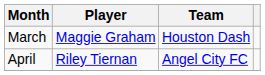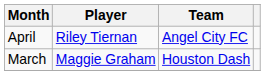 <table class="wikitable">
 <tr>
 <th scope="col">Month</th>
 <th scope="col">Player</th>
 <th scope="col">Team</th>
 <th scope="col"></th>
 </tr>
 <tr>
+<td>April</td>
+<td> <a href='#'>Riley Tiernan</a></td>
+<td><a href='#'>Angel City FC</a></td>
+<td></td>
+</tr>
+<tr>
 <td>March</td>
 <td> <a href='#'>Maggie Graham</a></td>
 <td><a href='#'>Houston Dash</a></td>
 <td></td>
 </tr>
 <tr>
-<td>April</td>
-<td> <a href='#'>Riley Tiernan</a></td>
-<td><a href='#'>Angel City FC</a></td>
-<td></td>
-</tr>
-<tr>
 </tr>
 </table>
